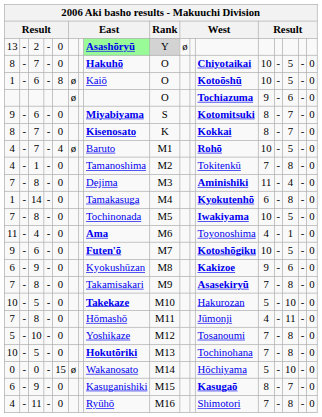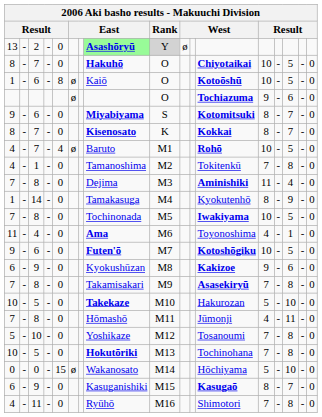 <table class="wikitable">
 <tr>
 <th colspan="17">2006 Aki basho results - Makuuchi Division</th>
 </tr>
 <tr>
 <th colspan="5">Result</th>
 <th colspan="3">East</th>
 <th>Rank</th>
 <th colspan="3">West</th>
 <th colspan="5">Result</th>
 </tr>
 <tr>
 <td align=center>13</td>
 <td align=center>-</td>
 <td align=center>2</td>
 <td align=center>-</td>
 <td align=center>0</td>
 <td align=center></td>
 <td align=center></td>
 <td style="background: PaleGreen;"><strong><a href='#'>Asashōryū</a></strong></td>
 <td align=center style="background: lightgrey;">Y</td>
 <td align=center>ø</td>
 <td align=center></td>
 <td></td>
 <td align=center></td>
 <td align=center></td>
 <td align=center></td>
 <td align=center></td>
 <td align=center></td>
 </tr>
 <tr>
 <td align=center>8</td>
 <td align=center>-</td>
 <td align=center>7</td>
 <td align=center>-</td>
 <td align=center>0</td>
 <td align=center></td>
 <td align=center></td>
 <td><strong><a href='#'>Hakuhō</a></strong></td>
 <td align=center>O</td>
 <td align=center></td>
 <td align=center></td>
 <td><strong><a href='#'>Chiyotaikai</a></strong></td>
 <td align=center>10</td>
 <td align=center>-</td>
 <td align=center>5</td>
 <td align=center>-</td>
 <td align=center>0</td>
 </tr>
 <tr>
 <td align=center>1</td>
 <td align=center>-</td>
 <td align=center>6</td>
 <td align=center>-</td>
 <td align=center>8</td>
 <td align=center>ø</td>
 <td align=center></td>
 <td><a href='#'>Kaiō</a></td>
 <td align=center>O</td>
 <td align=center></td>
 <td align=center></td>
 <td><strong><a href='#'>Kotoōshū</a></strong></td>
 <td align=center>10</td>
 <td align=center>-</td>
 <td align=center>5</td>
 <td align=center>-</td>
 <td align=center>0</td>
 </tr>
 <tr>
 <td align=center></td>
 <td align=center></td>
 <td align=center></td>
 <td align=center></td>
 <td align=center></td>
 <td align=center>ø</td>
 <td align=center></td>
 <td></td>
 <td align=center>O</td>
 <td align=center></td>
 <td align=center></td>
 <td><strong><a href='#'>Tochiazuma</a></strong></td>
 <td align=center>9</td>
 <td align=center>-</td>
 <td align=center>6</td>
 <td align=center>-</td>
 <td align=center>0</td>
 </tr>
 <tr>
 <td align=center>9</td>
 <td align=center>-</td>
 <td align=center>6</td>
 <td align=center>-</td>
 <td align=center>0</td>
 <td align=center></td>
 <td align=center></td>
 <td><a href='#'><strong>Miyabiyama</strong></a></td>
 <td align=center>S</td>
 <td align=center></td>
 <td align=center></td>
 <td><a href='#'><strong>Kotomitsuki</strong></a></td>
 <td align=center>8</td>
 <td align=center>-</td>
 <td align=center>7</td>
 <td align=center>-</td>
 <td align=center>0</td>
 </tr>
 <tr>
 <td align=center>8</td>
 <td align=center>-</td>
 <td align=center>7</td>
 <td align=center>-</td>
 <td align=center>0</td>
 <td align=center></td>
 <td align=center></td>
 <td><a href='#'><strong>Kisenosato</strong></a></td>
 <td align=center>K</td>
 <td align=center></td>
 <td align=center></td>
 <td><a href='#'><strong>Kokkai</strong></a></td>
 <td align=center>8</td>
 <td align=center>-</td>
 <td align=center>7</td>
 <td align=center>-</td>
 <td align=center>0</td>
 </tr>
 <tr>
 <td align=center>4</td>
 <td align=center>-</td>
 <td align=center>7</td>
 <td align=center>-</td>
 <td align=center>4</td>
 <td align=center>ø</td>
 <td align=center></td>
 <td><a href='#'>Baruto</a></td>
 <td align=center>M1</td>
 <td align=center></td>
 <td align=center></td>
 <td><a href='#'><strong>Rohō</strong></a></td>
 <td align=center>10</td>
 <td align=center>-</td>
 <td align=center>5</td>
 <td align=center>-</td>
 <td align=center>0</td>
 </tr>
 <tr>
 <td align=center>4</td>
 <td align=center>-</td>
 <td align=center>1</td>
 <td align=center>-</td>
 <td align=center>0</td>
 <td align=center></td>
 <td align=center></td>
 <td><a href='#'>Tamanoshima</a></td>
 <td align=center>M2</td>
 <td align=center></td>
 <td align=center></td>
 <td><a href='#'>Tokitenkū</a></td>
 <td align=center>7</td>
 <td align=center>-</td>
 <td align=center>8</td>
 <td align=center>-</td>
 <td align=center>0</td>
 </tr>
 <tr>
 <td align=center>7</td>
 <td align=center>-</td>
 <td align=center>8</td>
 <td align=center>-</td>
 <td align=center>0</td>
 <td align=center></td>
 <td align=center></td>
 <td><a href='#'>Dejima</a></td>
 <td align=center>M3</td>
 <td align=center></td>
 <td align=center></td>
 <td><a href='#'><strong>Aminishiki</strong></a></td>
 <td align=center>11</td>
 <td align=center>-</td>
 <td align=center>4</td>
 <td align=center>-</td>
 <td align=center>0</td>
 </tr>
 <tr>
 <td align=center>1</td>
 <td align=center>-</td>
 <td align=center>14</td>
 <td align=center>-</td>
 <td align=center>0</td>
 <td align=center></td>
 <td align=center></td>
 <td><a href='#'>Tamakasuga</a></td>
 <td align=center>M4</td>
 <td align=center></td>
 <td align=center></td>
-<td><strong><a href='#'>Kyokutenhō</a></strong></td>
-<td align=center>6</td>
+<td><a href='#'>Kyokutenhō</a></td>
+<td align=center>8</td>
 <td align=center>-</td>
-<td align=center>8</td>
+<td align=center>9</td>
 <td align=center>-</td>
 <td align=center>0</td>
 </tr>
 <tr>
 <td align=center>7</td>
 <td align=center>-</td>
 <td align=center>8</td>
 <td align=center>-</td>
 <td align=center>0</td>
 <td align=center></td>
 <td align=center></td>
 <td><a href='#'>Tochinonada</a></td>
 <td align=center>M5</td>
 <td align=center></td>
 <td align=center></td>
 <td><a href='#'><strong>Iwakiyama</strong></a></td>
 <td align=center>10</td>
 <td align=center>-</td>
 <td align=center>5</td>
 <td align=center>-</td>
 <td align=center>0</td>
 </tr>
 <tr>
 <td align=center>11</td>
 <td align=center>-</td>
 <td align=center>4</td>
 <td align=center>-</td>
 <td align=center>0</td>
 <td align=center></td>
 <td align=center></td>
 <td><a href='#'><strong>Ama</strong></a></td>
 <td align=center>M6</td>
 <td align=center></td>
 <td align=center></td>
 <td><a href='#'>Toyonoshima</a></td>
 <td align=center>4</td>
 <td align=center>-</td>
 <td align=center>1</td>
 <td align=center>-</td>
 <td align=center>0</td>
 </tr>
 <tr>
 <td align=center>9</td>
 <td align=center>-</td>
 <td align=center>6</td>
 <td align=center>-</td>
 <td align=center>0</td>
 <td align=center></td>
 <td align=center></td>
 <td><a href='#'><strong>Futen'ō</strong></a></td>
 <td align=center>M7</td>
 <td align=center></td>
 <td align=center></td>
 <td><a href='#'><strong>Kotoshōgiku</strong></a></td>
 <td align=center>10</td>
 <td align=center>-</td>
 <td align=center>5</td>
 <td align=center>-</td>
 <td align=center>0</td>
 </tr>
 <tr>
 <td align=center>6</td>
 <td align=center>-</td>
 <td align=center>9</td>
 <td align=center>-</td>
 <td align=center>0</td>
 <td align=center></td>
 <td align=center></td>
 <td><a href='#'>Kyokushūzan</a></td>
 <td align=center>M8</td>
 <td align=center></td>
 <td align=center></td>
 <td><a href='#'><strong>Kakizoe</strong></a></td>
 <td align=center>9</td>
 <td align=center>-</td>
 <td align=center>6</td>
 <td align=center>-</td>
 <td align=center>0</td>
 </tr>
 <tr>
 <td align=center>7</td>
 <td align=center>-</td>
 <td align=center>8</td>
 <td align=center>-</td>
 <td align=center>0</td>
 <td align=center></td>
 <td align=center></td>
 <td><a href='#'>Takamisakari</a></td>
 <td align=center>M9</td>
 <td align=center></td>
 <td align=center></td>
 <td><a href='#'><strong>Asasekiryū</strong></a></td>
 <td align=center>7</td>
 <td align=center>-</td>
 <td align=center>8</td>
 <td align=center>-</td>
 <td align=center>0</td>
 </tr>
 <tr>
 <td align=center>10</td>
 <td align=center>-</td>
 <td align=center>5</td>
 <td align=center>-</td>
 <td align=center>0</td>
 <td align=center></td>
 <td align=center></td>
 <td><a href='#'><strong>Takekaze</strong></a></td>
 <td align=center>M10</td>
 <td align=center></td>
 <td align=center></td>
 <td><a href='#'>Hakurozan</a></td>
 <td align=center>5</td>
 <td align=center>-</td>
 <td align=center>10</td>
 <td align=center>-</td>
 <td align=center>0</td>
 </tr>
 <tr>
 <td align=center>7</td>
 <td align=center>-</td>
 <td align=center>8</td>
 <td align=center>-</td>
 <td align=center>0</td>
 <td align=center></td>
 <td align=center></td>
 <td><a href='#'>Hōmashō</a></td>
 <td align=center>M11</td>
 <td align=center></td>
 <td align=center></td>
 <td><a href='#'>Jūmonji</a></td>
 <td align=center>4</td>
 <td align=center>-</td>
 <td align=center>11</td>
 <td align=center>-</td>
 <td align=center>0</td>
 </tr>
 <tr>
 <td align=center>5</td>
 <td align=center>-</td>
 <td align=center>10</td>
 <td align=center>-</td>
 <td align=center>0</td>
 <td align=center></td>
 <td align=center></td>
 <td><a href='#'>Yoshikaze</a></td>
 <td align=center>M12</td>
 <td align=center></td>
 <td align=center></td>
 <td><a href='#'>Tosanoumi</a></td>
 <td align=center>7</td>
 <td align=center>-</td>
 <td align=center>8</td>
 <td align=center>-</td>
 <td align=center>0</td>
 </tr>
 <tr>
 <td align=center>10</td>
 <td align=center>-</td>
 <td align=center>5</td>
 <td align=center>-</td>
 <td align=center>0</td>
 <td align=center></td>
 <td align=center></td>
 <td><a href='#'><strong>Hokutōriki</strong></a></td>
 <td align=center>M13</td>
 <td align=center></td>
 <td align=center></td>
 <td><a href='#'>Tochinohana</a></td>
 <td align=center>7</td>
 <td align=center>-</td>
 <td align=center>8</td>
 <td align=center>-</td>
 <td align=center>0</td>
 </tr>
 <tr>
 <td align=center>0</td>
 <td align=center>-</td>
 <td align=center>0</td>
 <td align=center>-</td>
 <td align=center>15</td>
 <td align=center>ø</td>
 <td align=center></td>
 <td><a href='#'>Wakanosato</a></td>
 <td align=center>M14</td>
 <td align=center></td>
 <td align=center></td>
 <td><a href='#'>Hōchiyama</a></td>
 <td align=center>5</td>
 <td align=center>-</td>
 <td align=center>10</td>
 <td align=center>-</td>
 <td align=center>0</td>
 </tr>
 <tr>
 <td align=center>6</td>
 <td align=center>-</td>
 <td align=center>9</td>
 <td align=center>-</td>
 <td align=center>0</td>
 <td align=center></td>
 <td align=center></td>
 <td><a href='#'>Kasuganishiki</a></td>
 <td align=center>M15</td>
 <td align=center></td>
 <td align=center></td>
 <td><a href='#'><strong>Kasugaō</strong></a></td>
 <td align=center>8</td>
 <td align=center>-</td>
 <td align=center>7</td>
 <td align=center>-</td>
 <td align=center>0</td>
 </tr>
 <tr>
 <td align=center>4</td>
 <td align=center>-</td>
 <td align=center>11</td>
 <td align=center>-</td>
 <td align=center>0</td>
 <td align=center></td>
 <td align=center></td>
 <td><a href='#'>Ryūhō</a></td>
 <td align=center>M16</td>
 <td align=center></td>
 <td align=center></td>
 <td><a href='#'>Shimotori</a></td>
 <td align=center>7</td>
 <td align=center>-</td>
 <td align=center>8</td>
 <td align=center>-</td>
 <td align=center>0</td>
 </tr>
 </table>
